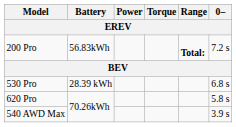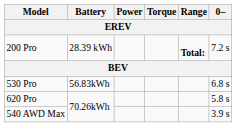 <table class="wikitable">
 <tr>
 <th>Model</th>
 <th>Battery</th>
 <th>Power</th>
 <th>Torque</th>
 <th>Range</th>
 <th>0–</th>
 </tr>
 <tr>
 <th colspan="6">EREV</th>
 </tr>
 <tr>
 <td>200 Pro</td>
-<td>56.83kWh</td>
+<td>28.39 kWh</td>
 <td></td>
 <td></td>
 <td><strong><br>Total: </strong></td>
 <td>7.2 s</td>
 </tr>
 <tr>
 <th colspan="6">BEV</th>
 </tr>
 <tr>
 <td>530 Pro</td>
-<td>28.39 kWh</td>
+<td>56.83kWh</td>
 <td></td>
 <td></td>
 <td></td>
 <td>6.8 s</td>
 </tr>
 <tr>
 <td>620 Pro</td>
 <td rowspan="2">70.26kWh</td>
 <td></td>
 <td></td>
 <td></td>
 <td>5.8 s</td>
 </tr>
 <tr>
 <td>540 AWD Max</td>
 <td></td>
 <td></td>
 <td></td>
 <td>3.9 s</td>
 </tr>
 </table>
